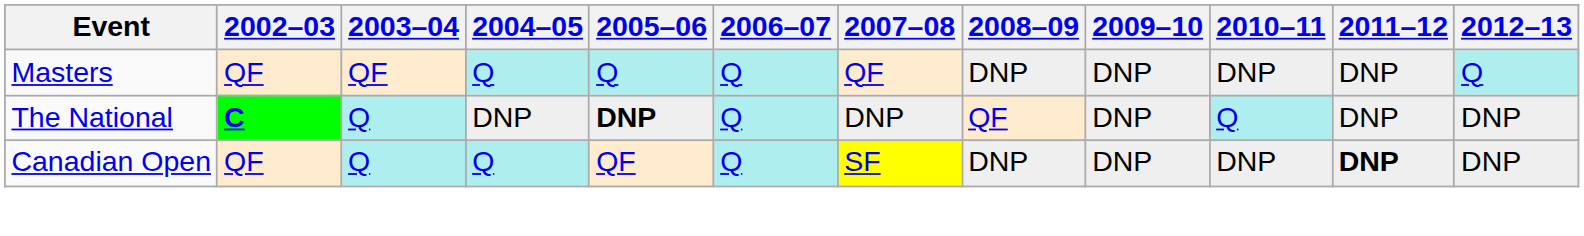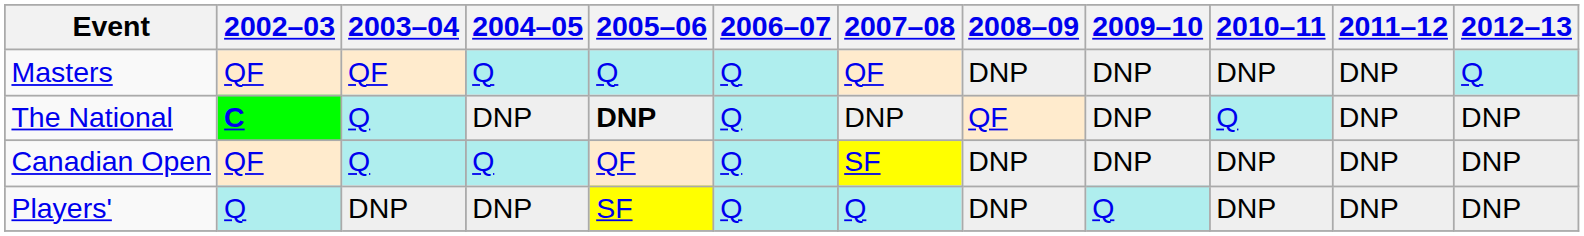 <table class="wikitable" border="1">
 <tr>
 <th>Event</th>
 <th><a href='#'>2002–03</a></th>
 <th><a href='#'>2003–04</a></th>
 <th><a href='#'>2004–05</a></th>
 <th><a href='#'>2005–06</a></th>
 <th><a href='#'>2006–07</a></th>
 <th><a href='#'>2007–08</a></th>
 <th><a href='#'>2008–09</a></th>
 <th><a href='#'>2009–10</a></th>
 <th><a href='#'>2010–11</a></th>
 <th><a href='#'>2011–12</a></th>
 <th><a href='#'>2012–13</a></th>
 </tr>
 <tr>
 <td><a href='#'>Masters</a></td>
 <td style="background:#ffebcd;"><a href='#'>QF</a></td>
 <td style="background:#ffebcd;"><a href='#'>QF</a></td>
 <td style="background:#afeeee;"><a href='#'>Q</a></td>
 <td style="background:#afeeee;"><a href='#'>Q</a></td>
 <td style="background:#afeeee;"><a href='#'>Q</a></td>
 <td style="background:#ffebcd;"><a href='#'>QF</a></td>
 <td style="background:#EFEFEF;">DNP</td>
 <td style="background:#EFEFEF;">DNP</td>
 <td style="background:#EFEFEF;">DNP</td>
 <td style="background:#EFEFEF;">DNP</td>
 <td style="background:#afeeee;"><a href='#'>Q</a></td>
 </tr>
 <tr>
 <td><a href='#'>The National</a></td>
 <td style="background:#00ff00;"><a href='#'><strong>C</strong></a></td>
 <td style="background:#afeeee;"><a href='#'>Q</a></td>
 <td style="background:#EFEFEF;">DNP</td>
 <td style="background:#EFEFEF;"><strong>DNP</strong></td>
 <td style="background:#afeeee;"><a href='#'>Q</a></td>
 <td style="background:#EFEFEF;">DNP</td>
 <td style="background:#ffebcd;"><a href='#'>QF</a></td>
 <td style="background:#EFEFEF;">DNP</td>
 <td style="background:#afeeee;"><a href='#'>Q</a></td>
 <td style="background:#EFEFEF;">DNP</td>
 <td style="background:#EFEFEF;">DNP</td>
 </tr>
 <tr>
 <td><a href='#'>Canadian Open</a></td>
 <td style="background:#ffebcd;"><a href='#'>QF</a></td>
 <td style="background:#afeeee;"><a href='#'>Q</a></td>
 <td style="background:#afeeee;"><a href='#'>Q</a></td>
 <td style="background:#ffebcd;"><a href='#'>QF</a></td>
 <td style="background:#afeeee;"><a href='#'>Q</a></td>
 <td style="background:yellow;"><a href='#'>SF</a></td>
 <td style="background:#EFEFEF;">DNP</td>
 <td style="background:#EFEFEF;">DNP</td>
 <td style="background:#EFEFEF;">DNP</td>
-<td style="background:#EFEFEF;"><strong>DNP</strong></td>
+<td style="background:#EFEFEF;">DNP</td>
+<td style="background:#EFEFEF;">DNP</td>
+</tr>
+<tr>
+<td><a href='#'>Players'</a></td>
+<td style="background:#afeeee;"><a href='#'>Q</a></td>
+<td style="background:#EFEFEF;">DNP</td>
+<td style="background:#EFEFEF;">DNP</td>
+<td style="background:yellow;"><a href='#'>SF</a></td>
+<td style="background:#afeeee;"><a href='#'>Q</a></td>
+<td style="background:#afeeee;"><a href='#'>Q</a></td>
+<td style="background:#EFEFEF;">DNP</td>
+<td style="background:#afeeee;"><a href='#'>Q</a></td>
+<td style="background:#EFEFEF;">DNP</td>
+<td style="background:#EFEFEF;">DNP</td>
 <td style="background:#EFEFEF;">DNP</td>
 </tr>
 </table>
